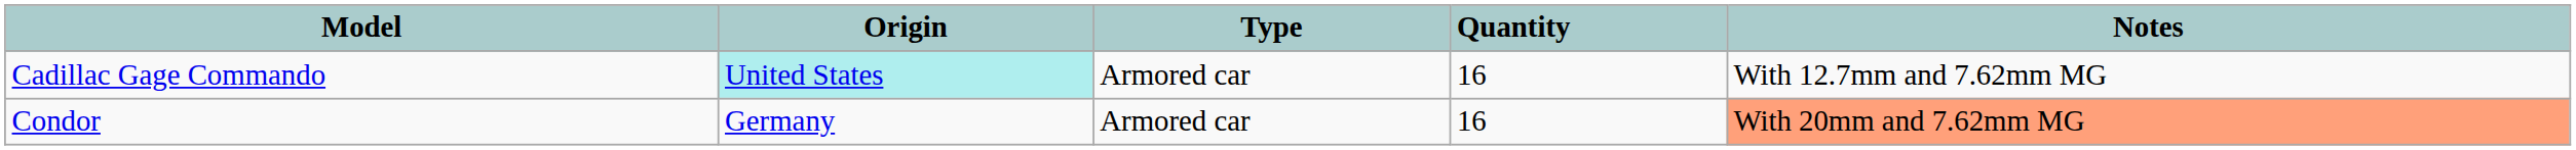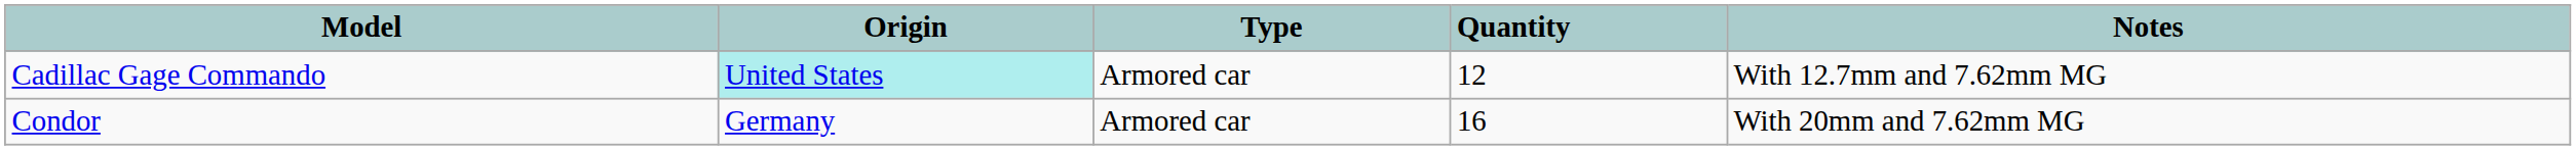 <table class="wikitable";" width="70%">
 <tr>
 <th style="text-align:center; background:#acc;">Model</th>
 <th style="text-align: center; background:#acc;">Origin</th>
 <th style="text-align:l center; background:#acc;">Type</th>
 <th style="text-align:left; background:#acc;">Quantity</th>
 <th style="text-align: center; background:#acc;">Notes</th>
 </tr>
 <tr>
 <td><a href='#'>Cadillac Gage Commando</a></td>
 <td style="background: paleturquoise;"><a href='#'>United States</a></td>
 <td>Armored car</td>
-<td>16</td>
+<td>12</td>
 <td>With 12.7mm and 7.62mm MG</td>
 </tr>
 <tr>
 <td><a href='#'>Condor</a></td>
 <td><a href='#'>Germany</a></td>
 <td>Armored car</td>
 <td>16</td>
-<td style="background: lightsalmon;">With 20mm and 7.62mm MG</td>
+<td>With 20mm and 7.62mm MG</td>
 </tr>
 </table>
